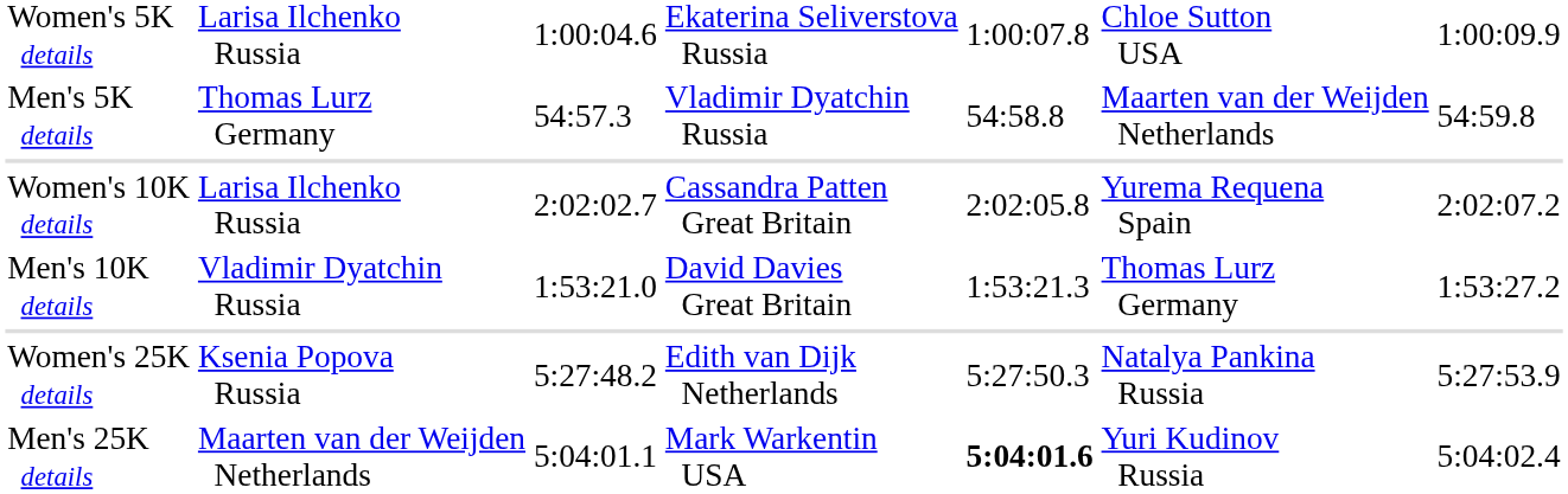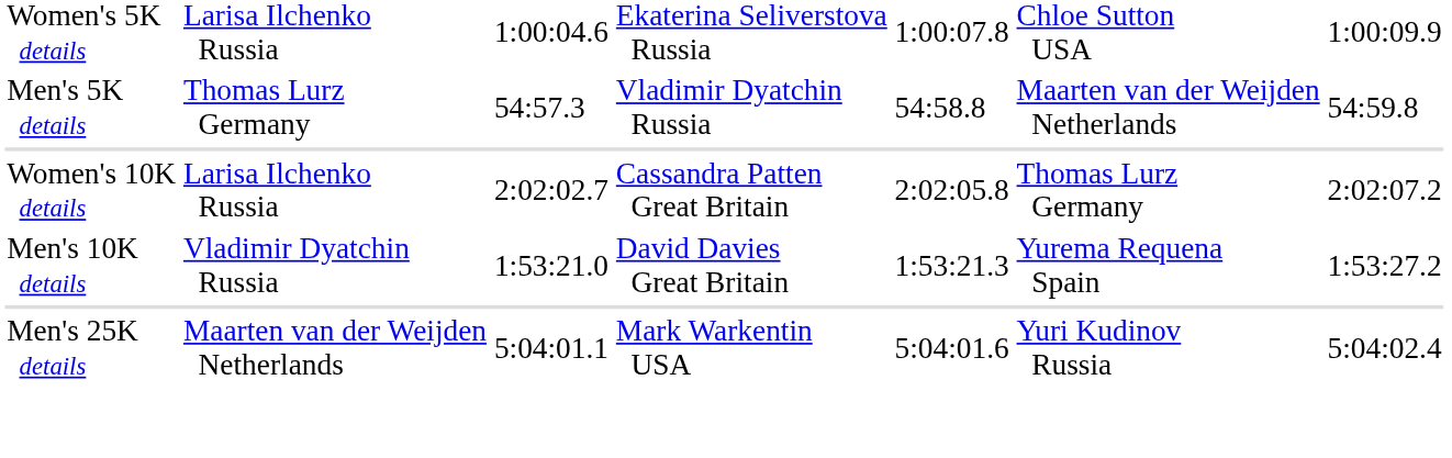 <table>
 <tr>
 <td>Women's 5K <small><br>   <em><a href='#'>details</a></em></small></td>
 <td><a href='#'>Larisa Ilchenko</a> <br>   Russia</td>
 <td>1:00:04.6</td>
 <td><a href='#'>Ekaterina Seliverstova</a> <br>   Russia</td>
 <td>1:00:07.8</td>
 <td><a href='#'>Chloe Sutton</a> <br>   USA</td>
 <td>1:00:09.9</td>
 </tr>
 <tr>
 <td>Men's 5K <small><br>   <em><a href='#'>details</a></em></small></td>
 <td><a href='#'>Thomas Lurz</a> <br>   Germany</td>
 <td>54:57.3</td>
 <td><a href='#'>Vladimir Dyatchin</a> <br>   Russia</td>
 <td>54:58.8</td>
 <td><a href='#'>Maarten van der Weijden</a> <br>   Netherlands</td>
 <td>54:59.8</td>
 </tr>
 <tr bgcolor=#DDDDDD>
 <td colspan=7></td>
 </tr>
 <tr>
 <td>Women's 10K <small><br>   <em><a href='#'>details</a></em></small></td>
 <td><a href='#'>Larisa Ilchenko</a> <br>   Russia</td>
 <td>2:02:02.7</td>
 <td><a href='#'>Cassandra Patten</a> <br>   Great Britain</td>
 <td>2:02:05.8</td>
-<td><a href='#'>Yurema Requena</a> <br>   Spain</td>
+<td><a href='#'>Thomas Lurz</a> <br>   Germany</td>
 <td>2:02:07.2</td>
 </tr>
 <tr>
 <td>Men's 10K <small><br>   <em><a href='#'>details</a></em></small></td>
 <td><a href='#'>Vladimir Dyatchin</a> <br>   Russia</td>
 <td>1:53:21.0</td>
 <td><a href='#'>David Davies</a> <br>   Great Britain</td>
 <td>1:53:21.3</td>
-<td><a href='#'>Thomas Lurz</a> <br>   Germany</td>
+<td><a href='#'>Yurema Requena</a> <br>   Spain</td>
 <td>1:53:27.2</td>
 </tr>
 <tr bgcolor=#DDDDDD>
 <td colspan=7></td>
 </tr>
 <tr>
-<td>Women's 25K <small><br>   <em><a href='#'>details</a></em></small></td>
-<td><a href='#'>Ksenia Popova</a> <br>   Russia</td>
-<td>5:27:48.2</td>
-<td><a href='#'>Edith van Dijk</a> <br>   Netherlands</td>
-<td>5:27:50.3</td>
-<td><a href='#'>Natalya Pankina</a> <br>   Russia</td>
-<td>5:27:53.9</td>
-</tr>
-<tr>
 <td>Men's 25K <small><br>   <em><a href='#'>details</a></em></small></td>
 <td><a href='#'>Maarten van der Weijden</a> <br>   Netherlands</td>
 <td>5:04:01.1</td>
 <td><a href='#'>Mark Warkentin</a> <br>   USA</td>
-<td><strong>5:04:01.6</strong></td>
+<td>5:04:01.6</td>
 <td><a href='#'>Yuri Kudinov</a> <br>   Russia</td>
 <td>5:04:02.4</td>
 </tr>
 <tr>
 </tr>
 </table>
